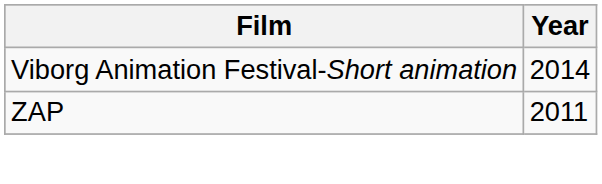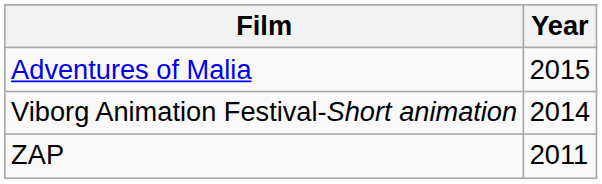 <table class="wikitable">
 <tr>
 <th>Film</th>
 <th>Year</th>
+</tr>
+<tr>
+<td><a href='#'>Adventures of Malia</a></td>
+<td>2015</td>
 </tr>
 <tr>
 <td>Viborg Animation Festival-<em>Short animation</em></td>
 <td>2014</td>
 </tr>
 <tr>
 <td>ZAP</td>
 <td>2011</td>
 </tr>
 </table>
